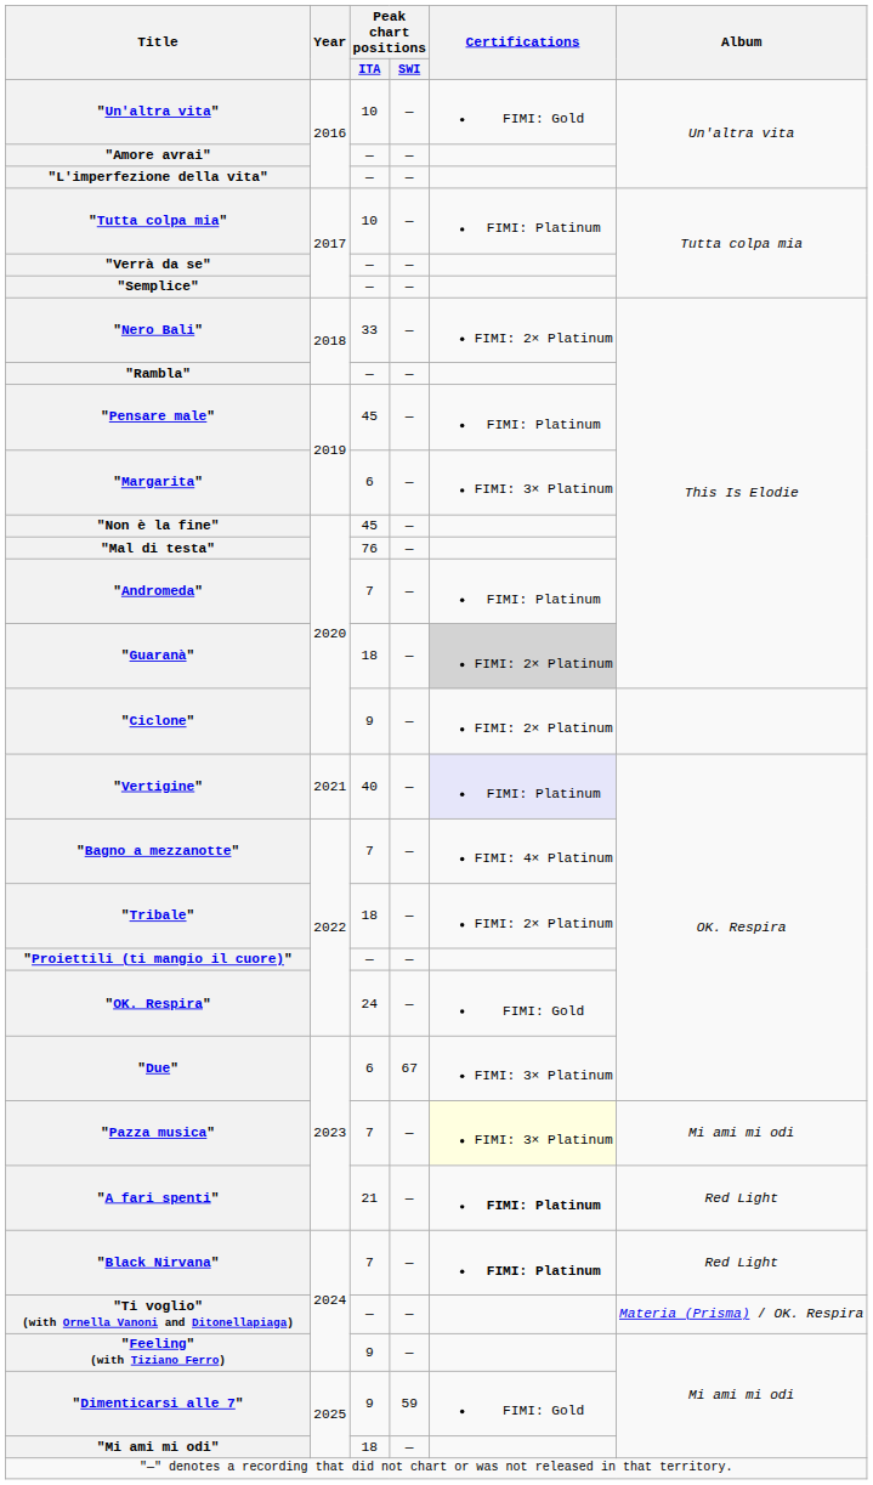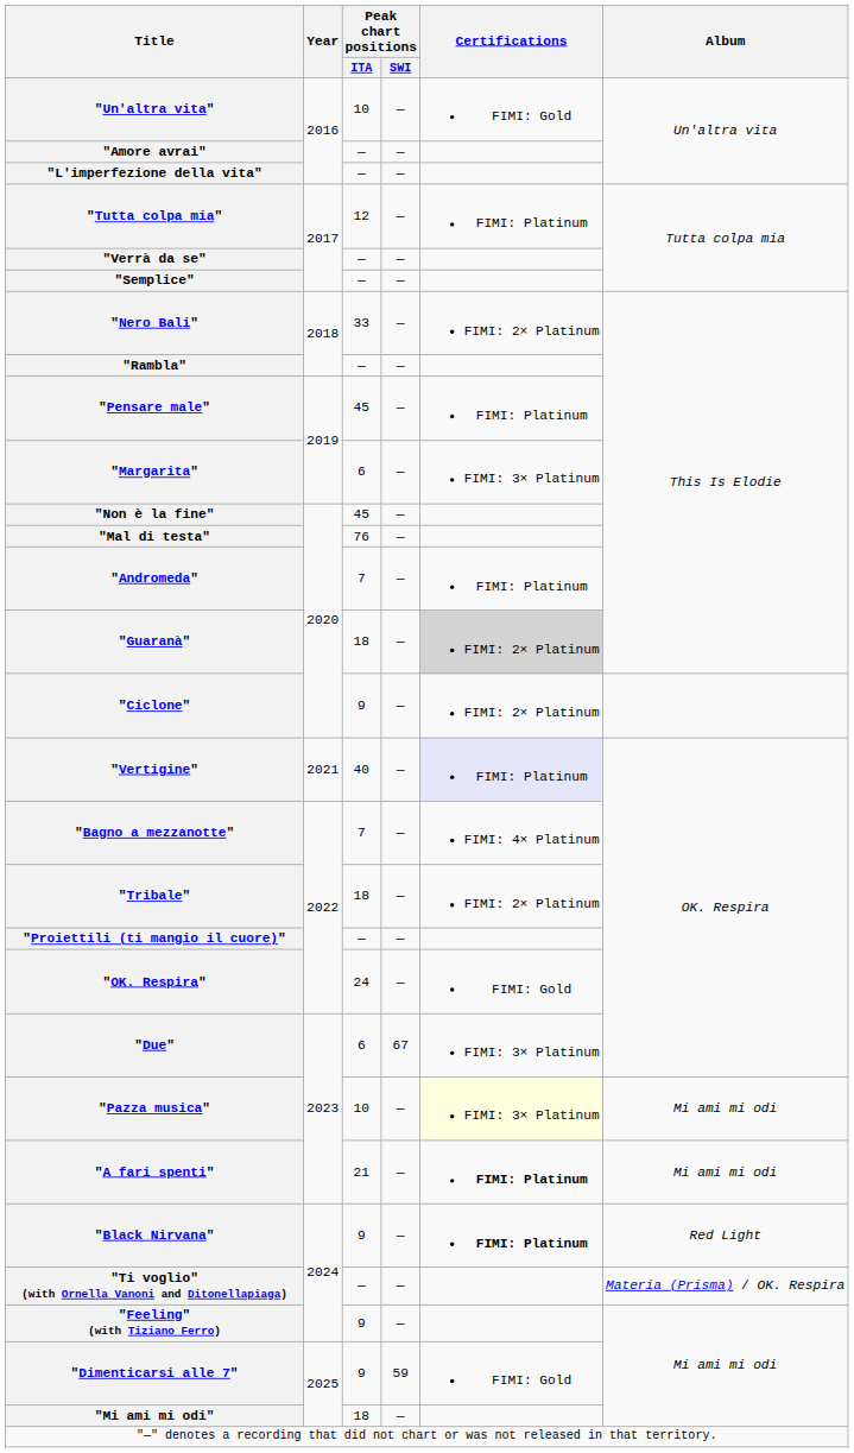 <table class="wikitable plainrowheaders" style="text-align:center;">
 <tr>
 <th scope="col" rowspan="2" style="width:22em;">Title</th>
 <th scope="col" rowspan="2">Year</th>
 <th scope="col" colspan="2">Peak chart positions</th>
 <th scope="col" rowspan="2"><a href='#'>Certifications</a></th>
 <th scope="col" rowspan="2">Album</th>
 </tr>
 <tr>
 <th scope="col" style="width:2.5em;font-size:90%;"><a href='#'>ITA</a><br></th>
 <th scope="col" style="width:2.5em;font-size:90%;"><a href='#'>SWI</a><br></th>
 </tr>
 <tr>
 <th scope="row">"<a href='#'>Un'altra vita</a>"</th>
 <td rowspan="3">2016</td>
 <td>10</td>
 <td>—</td>
 <td><br><ul><li>FIMI: Gold</li></ul></td>
 <td rowspan="3"><em>Un'altra vita</em></td>
 </tr>
 <tr>
 <th scope="row">"Amore avrai"</th>
 <td>—</td>
 <td>—</td>
 <td></td>
 </tr>
 <tr>
 <th scope="row">"L'imperfezione della vita"</th>
 <td>—</td>
 <td>—</td>
 <td></td>
 </tr>
 <tr>
 <th scope="row">"<a href='#'>Tutta colpa mia</a>"</th>
 <td rowspan="3">2017</td>
-<td>10</td>
+<td>12</td>
 <td>—</td>
 <td><br><ul><li>FIMI: Platinum</li></ul></td>
 <td rowspan="3"><em>Tutta colpa mia</em></td>
 </tr>
 <tr>
 <th scope="row">"Verrà da se"</th>
 <td>—</td>
 <td>—</td>
 <td></td>
 </tr>
 <tr>
 <th scope="row">"Semplice"</th>
 <td>—</td>
 <td>—</td>
 <td></td>
 </tr>
 <tr>
 <th scope="row">"<a href='#'>Nero Bali</a>"<br></th>
 <td rowspan="2">2018</td>
 <td>33</td>
 <td>—</td>
 <td><br><ul><li>FIMI: 2× Platinum</li></ul></td>
 <td rowspan="8"><em>This Is Elodie</em></td>
 </tr>
 <tr>
 <th scope="row">"Rambla"<br></th>
 <td>—</td>
 <td>—</td>
 <td></td>
 </tr>
 <tr>
 <th scope="row">"<a href='#'>Pensare male</a>"<br></th>
 <td rowspan="2">2019</td>
 <td>45</td>
 <td>—</td>
 <td><br><ul><li>FIMI: Platinum</li></ul></td>
 </tr>
 <tr>
 <th scope="row">"<a href='#'>Margarita</a>"<br></th>
 <td>6</td>
 <td>—</td>
 <td><br><ul><li>FIMI: 3× Platinum</li></ul></td>
 </tr>
 <tr>
 <th scope="row">"Non è la fine"<br></th>
 <td rowspan="5">2020</td>
 <td>45</td>
 <td>—</td>
 <td></td>
 </tr>
 <tr>
 <th scope="row">"Mal di testa"<br></th>
 <td>76</td>
 <td>—</td>
 <td></td>
 </tr>
 <tr>
 <th scope="row">"<a href='#'>Andromeda</a>"</th>
 <td>7</td>
 <td>—</td>
 <td><br><ul><li>FIMI: Platinum</li></ul></td>
 </tr>
 <tr>
 <th scope="row">"<a href='#'>Guaranà</a>"</th>
 <td>18<br></td>
 <td>—</td>
 <td style="background: lightgrey;"><br><ul><li>FIMI: 2× Platinum</li></ul></td>
 </tr>
 <tr>
 <th scope="row">"<a href='#'>Ciclone</a>"<br></th>
 <td>9</td>
 <td>—</td>
 <td><br><ul><li>FIMI: 2× Platinum</li></ul></td>
 <td></td>
 </tr>
 <tr>
 <th scope="row">"<a href='#'>Vertigine</a>"</th>
 <td>2021</td>
 <td>40</td>
 <td>—</td>
 <td style="background: lavender;"><br><ul><li>FIMI: Platinum</li></ul></td>
 <td rowspan="6"><em>OK. Respira</em></td>
 </tr>
 <tr>
 <th scope="row">"<a href='#'>Bagno a mezzanotte</a>"</th>
 <td rowspan="4">2022</td>
 <td>7</td>
 <td>—</td>
 <td><br><ul><li>FIMI: 4× Platinum</li></ul></td>
 </tr>
 <tr>
 <th scope="row">"<a href='#'>Tribale</a>"</th>
 <td>18<br></td>
 <td>—</td>
 <td><br><ul><li>FIMI: 2× Platinum</li></ul></td>
 </tr>
 <tr>
 <th scope="row">"<a href='#'>Proiettili (ti mangio il cuore)</a>"<br></th>
 <td>—</td>
 <td>—</td>
 <td></td>
 </tr>
 <tr>
 <th scope="row">"<a href='#'>OK. Respira</a>"</th>
 <td>24</td>
 <td>—</td>
 <td><br><ul><li>FIMI: Gold</li></ul></td>
 </tr>
 <tr>
 <th scope="row">"<a href='#'>Due</a>"</th>
 <td rowspan="3">2023</td>
 <td>6</td>
 <td>67</td>
 <td><br><ul><li>FIMI: 3× Platinum</li></ul></td>
 </tr>
 <tr>
 <th scope="row">"<a href='#'>Pazza musica</a>"<br></th>
-<td>7</td>
+<td>10</td>
 <td>—</td>
 <td style="background: lightyellow;"><br><ul><li>FIMI: 3× Platinum</li></ul></td>
 <td><em>Mi ami mi odi</em></td>
 </tr>
 <tr>
 <th scope="row">"<a href='#'>A fari spenti</a>"</th>
 <td>21</td>
 <td>—</td>
 <td><strong><br><ul><li>FIMI: Platinum</li></ul></strong></td>
-<td><em>Red Light</em></td>
+<td><em>Mi ami mi odi</em></td>
 </tr>
 <tr>
 <th scope="row">"<a href='#'>Black Nirvana</a>"</th>
 <td rowspan="3">2024</td>
-<td>7</td>
+<td>9</td>
 <td>—</td>
 <td><strong><br><ul><li>FIMI: Platinum</li></ul></strong></td>
 <td><em>Red Light</em></td>
 </tr>
 <tr>
 <th scope="row">"Ti voglio"<br> <small>(with <a href='#'>Ornella Vanoni</a> and <a href='#'>Ditonellapiaga</a>)</small></th>
 <td>—</td>
 <td>—</td>
 <td></td>
 <td><em><a href='#'>Materia (Prisma)</a></em> / <em>OK. Respira</em> </td>
 </tr>
 <tr>
 <th scope="row">"<a href='#'>Feeling</a>" <br> <small>(with <a href='#'>Tiziano Ferro</a>)</small></th>
 <td>9</td>
 <td>—</td>
 <td></td>
 <td rowspan="3"><em>Mi ami mi odi</em></td>
 </tr>
 <tr>
 <th scope="row">"<a href='#'>Dimenticarsi alle 7</a>"</th>
 <td rowspan="2">2025</td>
 <td>9</td>
 <td>59</td>
 <td><br><ul><li>FIMI: Gold</li></ul></td>
 </tr>
 <tr>
 <th scope="row">"Mi ami mi odi"</th>
 <td>18<br></td>
 <td>—</td>
 <td></td>
 </tr>
 <tr>
 <td colspan="14" style="font-size:90%">"—" denotes a recording that did not chart or was not released in that territory.</td>
 </tr>
 </table>
